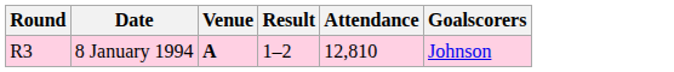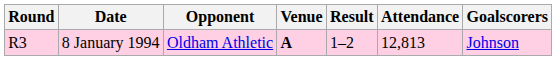 <table class="wikitable">
 <tr>
 <th>Round</th>
 <th>Date</th>
+<th>Opponent</th>
 <th>Venue</th>
 <th>Result</th>
 <th>Attendance</th>
 <th>Goalscorers</th>
 </tr>
 <tr style="background:#ffd0e3;">
 <td>R3</td>
 <td>8 January 1994</td>
+<td><a href='#'>Oldham Athletic</a></td>
 <td><strong>A</strong></td>
 <td>1–2</td>
-<td>12,810</td>
+<td>12,813</td>
 <td><a href='#'>Johnson</a></td>
 </tr>
 </table>
